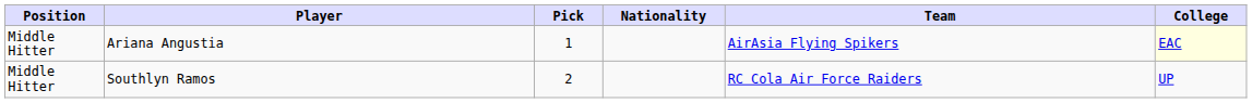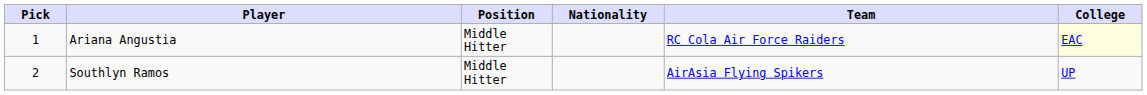 <table class="wikitable sortable sortable">
 <tr>
+<th style="background:#ddf; width:1%;">Pick</th>
+<th style="background:#ddf; width:10%;">Player</th>
 <th style="background:#ddf; width:1%;">Position</th>
-<th style="background:#ddf; width:10%;">Player</th>
-<th style="background:#ddf; width:1%;">Pick</th>
 <th style="background:#ddf; width:1%;">Nationality</th>
 <th style="background:#ddf; width:10%;">Team</th>
 <th style="background:#ddf; width:1%;">College</th>
 </tr>
 <tr>
+<td align=center>1</td>
+<td>Ariana Angustia</td>
 <td>Middle Hitter</td>
-<td>Ariana Angustia</td>
-<td align=center>1</td>
 <td></td>
-<td><a href='#'>AirAsia Flying Spikers</a></td>
+<td><a href='#'>RC Cola Air Force Raiders</a></td>
 <td style="background: lightyellow;"><a href='#'>EAC</a></td>
 </tr>
 <tr>
+<td align=center>2</td>
+<td>Southlyn Ramos</td>
 <td>Middle Hitter</td>
-<td>Southlyn Ramos</td>
-<td align=center>2</td>
 <td></td>
-<td><a href='#'>RC Cola Air Force Raiders</a></td>
+<td><a href='#'>AirAsia Flying Spikers</a></td>
 <td><a href='#'>UP</a></td>
 </tr>
 </table>
